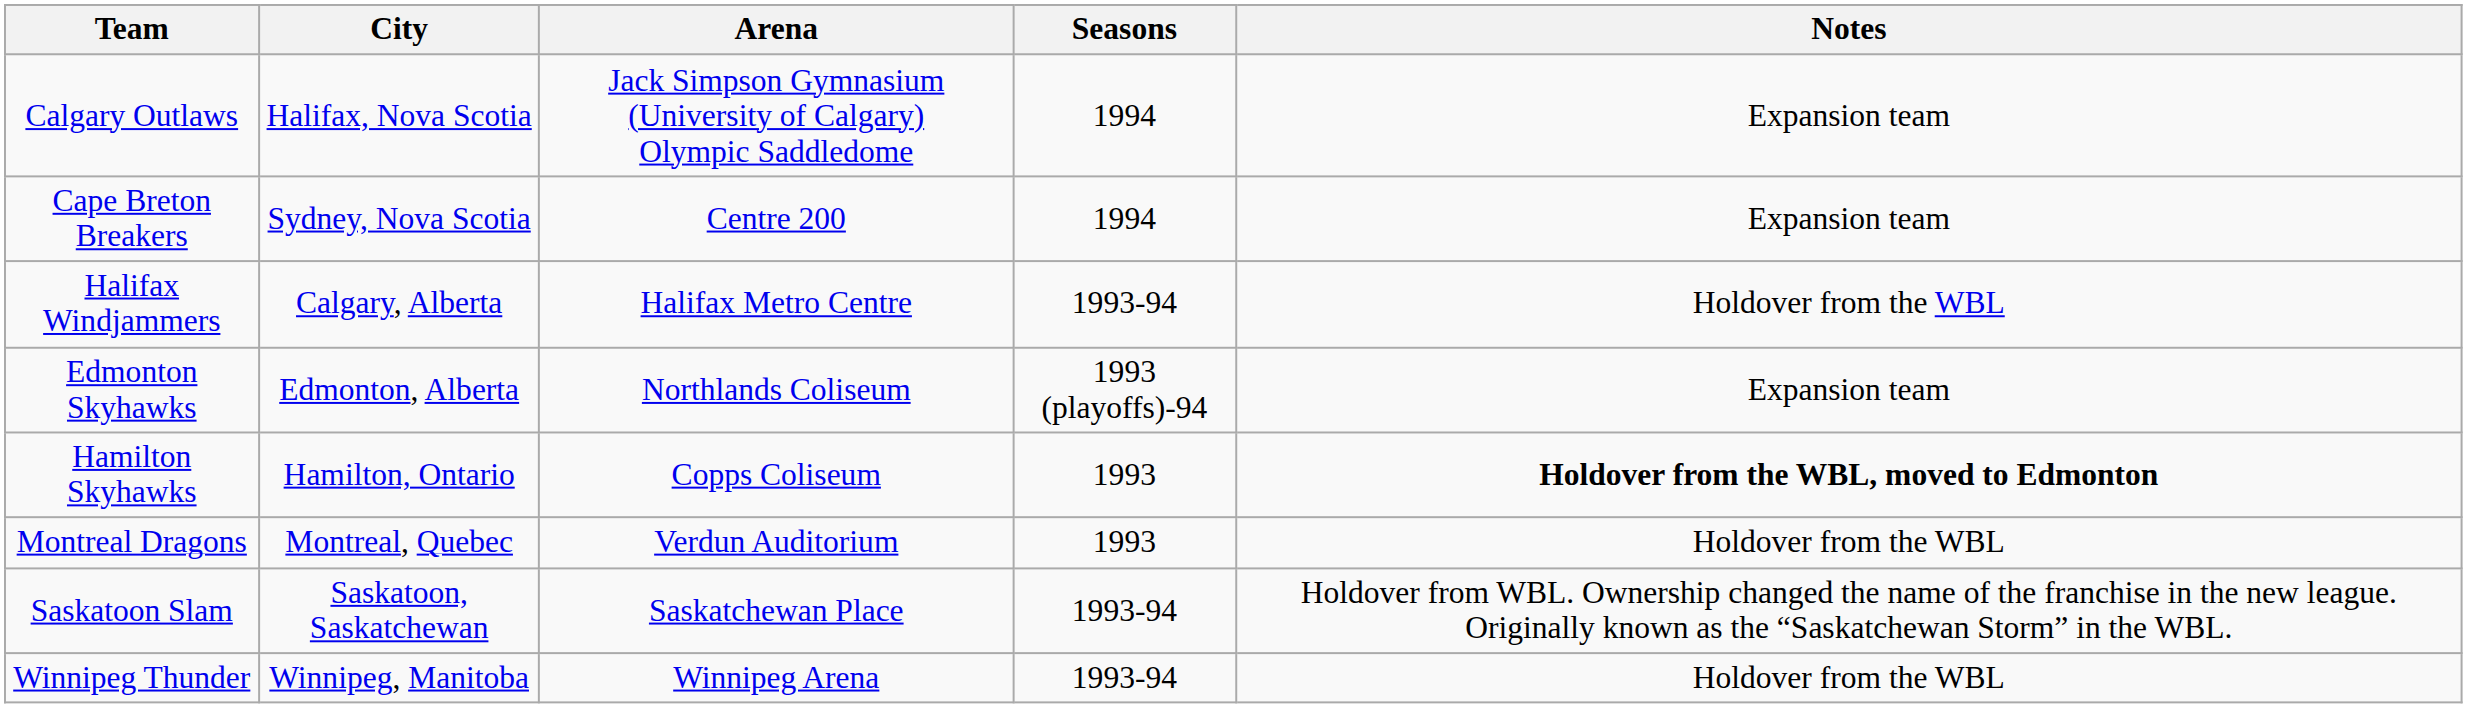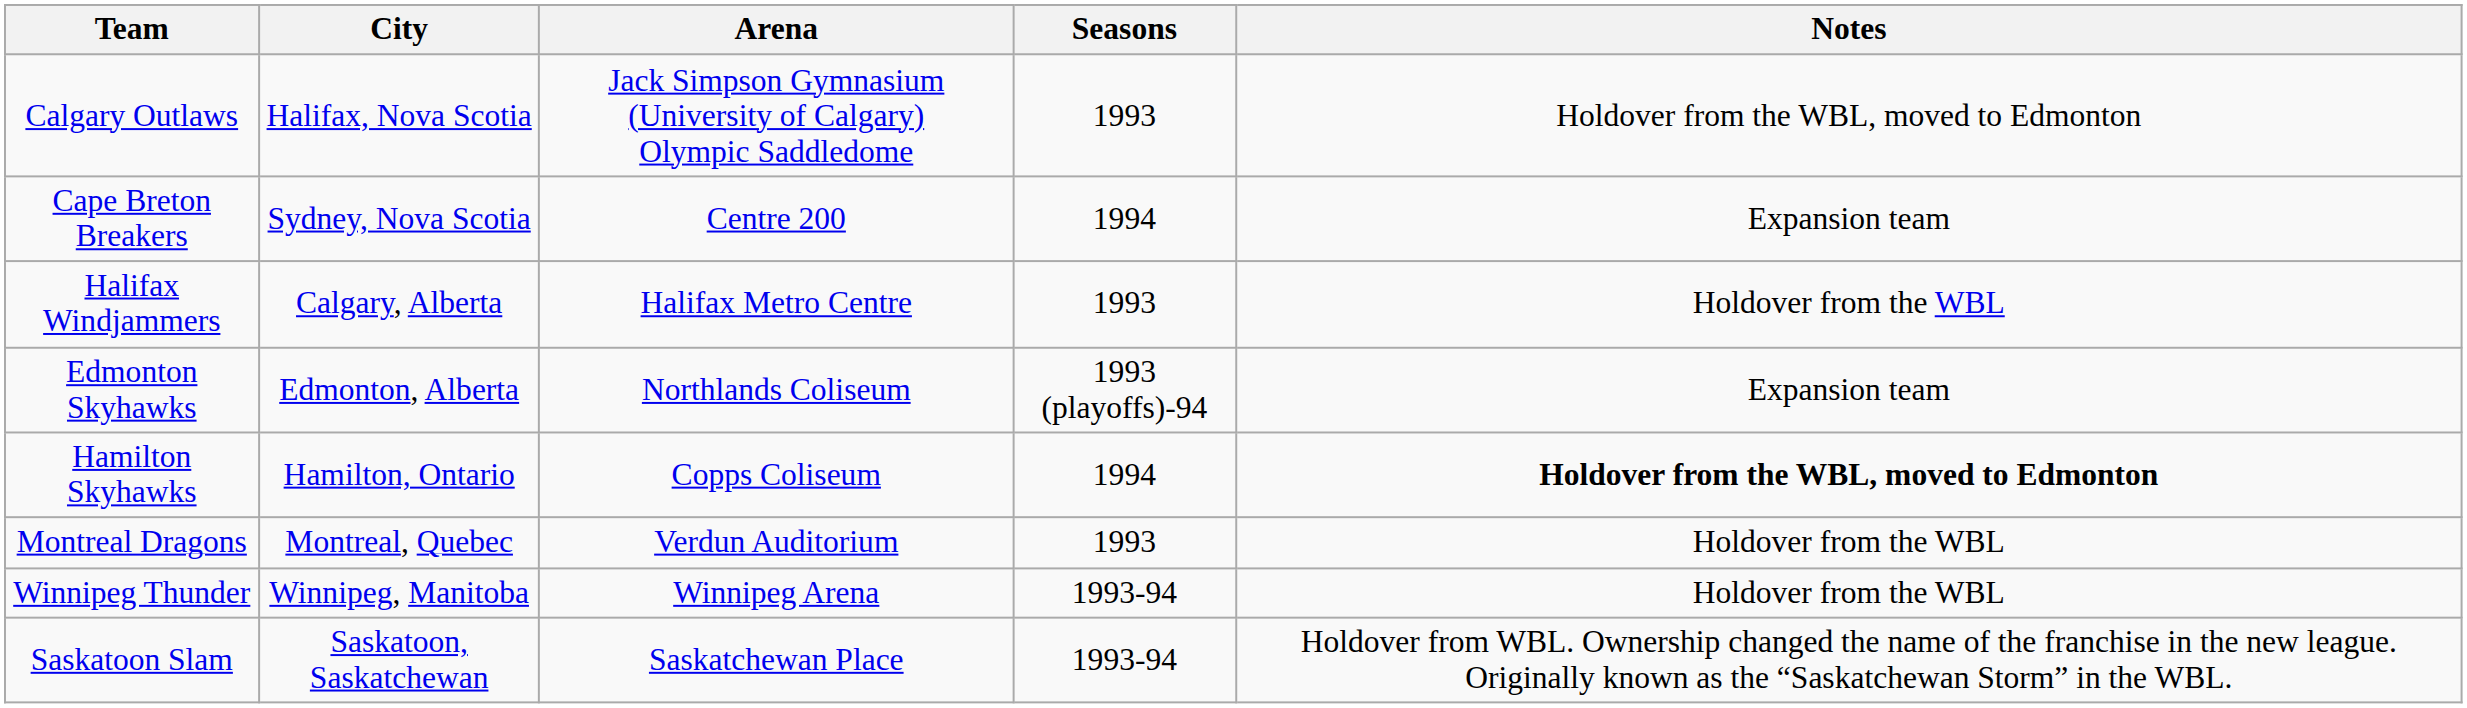 <table class="wikitable" style="text-align:center">
 <tr>
 <th>Team</th>
 <th>City</th>
 <th>Arena</th>
 <th>Seasons</th>
 <th>Notes</th>
 </tr>
 <tr>
 <td><a href='#'>Calgary Outlaws</a></td>
 <td><a href='#'>Halifax, Nova Scotia</a></td>
 <td><a href='#'>Jack Simpson Gymnasium (University of Calgary)</a><br><a href='#'>Olympic Saddledome</a></td>
-<td>1994</td>
-<td>Expansion team</td>
+<td>1993</td>
+<td>Holdover from the WBL, moved to Edmonton</td>
 </tr>
 <tr>
 <td><a href='#'>Cape Breton Breakers</a></td>
 <td><a href='#'>Sydney, Nova Scotia</a></td>
 <td><a href='#'>Centre 200</a></td>
 <td>1994</td>
 <td>Expansion team</td>
 </tr>
 <tr>
 <td><a href='#'>Halifax Windjammers</a></td>
 <td><a href='#'>Calgary</a>, <a href='#'>Alberta</a></td>
 <td><a href='#'>Halifax Metro Centre</a></td>
-<td>1993-94</td>
+<td>1993</td>
 <td>Holdover from the <a href='#'>WBL</a></td>
 </tr>
 <tr>
 <td><a href='#'>Edmonton Skyhawks</a></td>
 <td><a href='#'>Edmonton</a>, <a href='#'>Alberta</a></td>
 <td><a href='#'>Northlands Coliseum</a></td>
 <td>1993 (playoffs)-94</td>
 <td>Expansion team</td>
 </tr>
 <tr>
 <td><a href='#'>Hamilton Skyhawks</a></td>
 <td><a href='#'>Hamilton, Ontario</a></td>
 <td><a href='#'>Copps Coliseum</a></td>
-<td>1993</td>
+<td>1994</td>
 <td><strong>Holdover from the WBL, moved to Edmonton</strong></td>
 </tr>
 <tr>
 <td><a href='#'>Montreal Dragons</a></td>
 <td><a href='#'>Montreal</a>, <a href='#'>Quebec</a></td>
 <td><a href='#'>Verdun Auditorium</a></td>
 <td>1993</td>
 <td>Holdover from the WBL</td>
 </tr>
 <tr>
+<td><a href='#'>Winnipeg Thunder</a></td>
+<td><a href='#'>Winnipeg</a>, <a href='#'>Manitoba</a></td>
+<td><a href='#'>Winnipeg Arena</a></td>
+<td>1993-94</td>
+<td>Holdover from the WBL</td>
+</tr>
+<tr>
 <td><a href='#'>Saskatoon Slam</a></td>
 <td><a href='#'>Saskatoon, Saskatchewan</a></td>
 <td><a href='#'>Saskatchewan Place</a></td>
 <td>1993-94</td>
 <td>Holdover from WBL. Ownership changed the name of the franchise in the new league. Originally known as the “Saskatchewan Storm” in the WBL.</td>
 </tr>
-<tr>
-<td><a href='#'>Winnipeg Thunder</a></td>
-<td><a href='#'>Winnipeg</a>, <a href='#'>Manitoba</a></td>
-<td><a href='#'>Winnipeg Arena</a></td>
-<td>1993-94</td>
-<td>Holdover from the WBL</td>
-</tr>
 </table>
